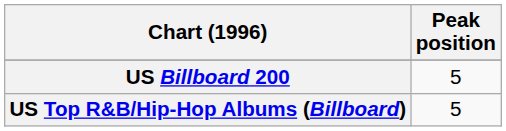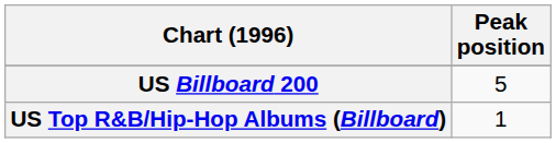 <table class="wikitable sortable plainrowheaders" style="text-align:center">
 <tr>
 <th scope="col">Chart (1996)</th>
 <th scope="col">Peak<br>position</th>
 </tr>
 <tr>
 </tr>
 <tr>
 <th scope="row">US <a href='#'><em>Billboard</em> 200</a></th>
 <td>5</td>
 </tr>
 <tr>
 <th scope="row">US <a href='#'>Top R&B/Hip-Hop Albums</a> (<em><a href='#'>Billboard</a></em>)</th>
-<td>5</td>
+<td>1</td>
 </tr>
 </table>
